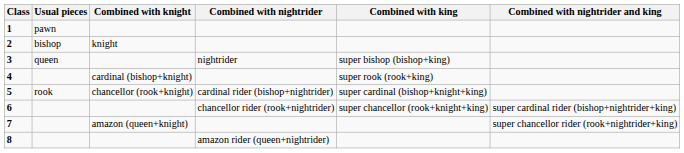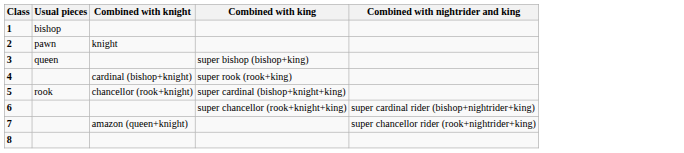 <table class="wikitable">
 <tr>
 <th>Class</th>
 <th>Usual pieces</th>
 <th>Combined with knight</th>
-<th>Combined with nightrider</th>
 <th>Combined with king</th>
 <th>Combined with nightrider and king</th>
 </tr>
 <tr>
 <td><strong>1</strong></td>
-<td> pawn</td>
-<td></td>
+<td> bishop</td>
 <td></td>
 <td></td>
 <td></td>
 </tr>
 <tr>
 <td><strong>2</strong></td>
-<td> bishop</td>
+<td> pawn</td>
 <td> knight</td>
-<td></td>
 <td></td>
 <td></td>
 </tr>
 <tr>
 <td><strong>3</strong></td>
 <td> queen</td>
 <td></td>
-<td> nightrider</td>
 <td>super bishop (bishop+king)</td>
 <td></td>
 </tr>
 <tr>
 <td><strong>4</strong></td>
 <td></td>
 <td> cardinal (bishop+knight)</td>
-<td></td>
 <td>super rook (rook+king)</td>
 <td></td>
 </tr>
 <tr>
 <td><strong>5</strong></td>
 <td> rook</td>
 <td> chancellor (rook+knight)</td>
-<td>cardinal rider (bishop+nightrider)</td>
 <td>super cardinal (bishop+knight+king)</td>
 <td></td>
 </tr>
 <tr>
 <td><strong>6</strong></td>
 <td></td>
 <td></td>
-<td>chancellor rider (rook+nightrider)</td>
 <td>super chancellor (rook+knight+king)</td>
 <td>super cardinal rider (bishop+nightrider+king)</td>
 </tr>
 <tr>
 <td><strong>7</strong></td>
 <td></td>
 <td> amazon (queen+knight)</td>
 <td></td>
-<td></td>
 <td>super chancellor rider (rook+nightrider+king)</td>
 </tr>
 <tr>
 <td><strong>8</strong></td>
 <td></td>
 <td></td>
-<td>amazon rider (queen+nightrider)</td>
 <td></td>
 <td></td>
 </tr>
 </table>
